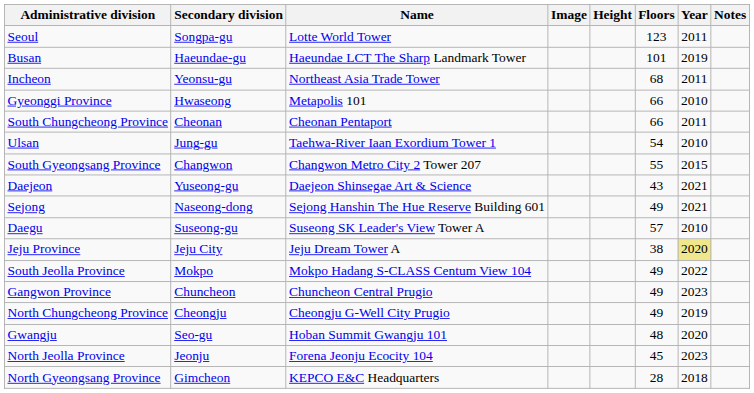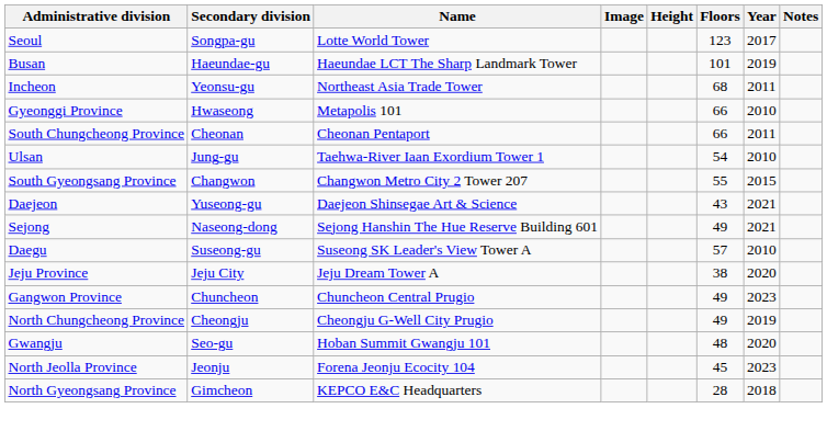 <table class="wikitable sortable">
 <tr>
 <th>Administrative division</th>
 <th>Secondary division</th>
 <th>Name</th>
 <th class="unsortable">Image</th>
 <th>Height</th>
 <th>Floors</th>
 <th>Year</th>
 <th class="unsortable">Notes</th>
 </tr>
 <tr>
 <td><a href='#'>Seoul</a></td>
 <td><a href='#'>Songpa-gu</a></td>
 <td><a href='#'>Lotte World Tower</a></td>
 <td></td>
 <td align="center"></td>
 <td align="center">123</td>
-<td align="center">2011</td>
+<td align="center">2017</td>
 <td></td>
 </tr>
 <tr>
 <td><a href='#'>Busan</a></td>
 <td><a href='#'>Haeundae-gu</a></td>
 <td><a href='#'>Haeundae LCT The Sharp</a> Landmark Tower</td>
 <td></td>
 <td align="center"></td>
 <td align="center">101</td>
 <td align="center">2019</td>
 <td></td>
 </tr>
 <tr>
 <td><a href='#'>Incheon</a></td>
 <td><a href='#'>Yeonsu-gu</a></td>
 <td><a href='#'>Northeast Asia Trade Tower</a></td>
 <td></td>
 <td align="center"></td>
 <td align="center">68</td>
 <td align="center">2011</td>
 <td></td>
 </tr>
 <tr>
 <td><a href='#'>Gyeonggi Province</a></td>
 <td><a href='#'>Hwaseong</a></td>
 <td><a href='#'>Metapolis</a> 101</td>
 <td></td>
 <td align="center"></td>
 <td align="center">66</td>
 <td align="center">2010</td>
 <td></td>
 </tr>
 <tr>
 <td><a href='#'>South Chungcheong Province</a></td>
 <td><a href='#'>Cheonan</a></td>
 <td><a href='#'>Cheonan Pentaport</a></td>
 <td></td>
 <td align="center"></td>
 <td align="center">66</td>
 <td align="center">2011</td>
 <td></td>
 </tr>
 <tr>
 <td><a href='#'>Ulsan</a></td>
 <td><a href='#'>Jung-gu</a></td>
 <td><a href='#'>Taehwa-River Iaan Exordium Tower 1</a></td>
 <td></td>
 <td align="center"></td>
 <td align="center">54</td>
 <td align="center">2010</td>
 <td></td>
 </tr>
 <tr>
 <td><a href='#'>South Gyeongsang Province</a></td>
 <td><a href='#'>Changwon</a></td>
 <td><a href='#'>Changwon Metro City 2</a> Tower 207</td>
 <td></td>
 <td align="center"></td>
 <td align="center">55</td>
 <td align="center">2015</td>
 <td></td>
 </tr>
 <tr>
 <td><a href='#'>Daejeon</a></td>
 <td><a href='#'>Yuseong-gu</a></td>
 <td><a href='#'>Daejeon Shinsegae Art & Science</a></td>
 <td></td>
 <td align="center"></td>
 <td align="center">43</td>
 <td align="center">2021</td>
 <td></td>
 </tr>
 <tr>
 <td><a href='#'>Sejong</a></td>
 <td><a href='#'>Naseong-dong</a></td>
 <td><a href='#'>Sejong Hanshin The Hue Reserve</a> Building 601</td>
 <td></td>
 <td align="center"></td>
 <td align="center">49</td>
 <td align="center">2021</td>
 <td></td>
 </tr>
 <tr>
 <td><a href='#'>Daegu</a></td>
 <td><a href='#'>Suseong-gu</a></td>
 <td><a href='#'>Suseong SK Leader's View</a> Tower A</td>
 <td></td>
 <td align="center"></td>
 <td align="center">57</td>
 <td align="center">2010</td>
 <td></td>
 </tr>
 <tr>
 <td><a href='#'>Jeju Province</a></td>
 <td><a href='#'>Jeju City</a></td>
 <td><a href='#'>Jeju Dream Tower</a> A</td>
 <td></td>
 <td align="center"></td>
 <td align="center">38</td>
-<td align="center" style="background: khaki;">2020</td>
-<td></td>
-</tr>
-<tr>
-<td><a href='#'>South Jeolla Province</a></td>
-<td><a href='#'>Mokpo</a></td>
-<td><a href='#'>Mokpo Hadang S-CLASS Centum View 104</a></td>
-<td></td>
-<td align="center"></td>
-<td align="center">49</td>
-<td align="center">2022</td>
+<td align="center">2020</td>
 <td></td>
 </tr>
 <tr>
 <td><a href='#'>Gangwon Province</a></td>
 <td><a href='#'>Chuncheon</a></td>
 <td><a href='#'>Chuncheon Central Prugio</a></td>
 <td></td>
 <td align="center"></td>
 <td align="center">49</td>
 <td align="center">2023</td>
 <td></td>
 </tr>
 <tr>
 <td><a href='#'>North Chungcheong Province</a></td>
 <td><a href='#'>Cheongju</a></td>
 <td><a href='#'>Cheongju G-Well City Prugio</a></td>
 <td></td>
 <td align="center"></td>
 <td align="center">49</td>
 <td align="center">2019</td>
 <td></td>
 </tr>
 <tr>
 <td><a href='#'>Gwangju</a></td>
 <td><a href='#'>Seo-gu</a></td>
 <td><a href='#'>Hoban Summit Gwangju 101</a></td>
 <td></td>
 <td align="center"></td>
 <td align="center">48</td>
 <td align="center">2020</td>
 <td></td>
 </tr>
 <tr>
 <td><a href='#'>North Jeolla Province</a></td>
 <td><a href='#'>Jeonju</a></td>
 <td><a href='#'>Forena Jeonju Ecocity 104</a></td>
 <td></td>
 <td align="center"></td>
 <td align="center">45</td>
 <td align="center">2023</td>
 <td></td>
 </tr>
 <tr>
 <td><a href='#'>North Gyeongsang Province</a></td>
 <td><a href='#'>Gimcheon</a></td>
 <td><a href='#'>KEPCO E&C</a> Headquarters</td>
 <td></td>
 <td align="center"></td>
 <td align="center">28</td>
 <td align="center">2018</td>
 <td></td>
 </tr>
 </table>
